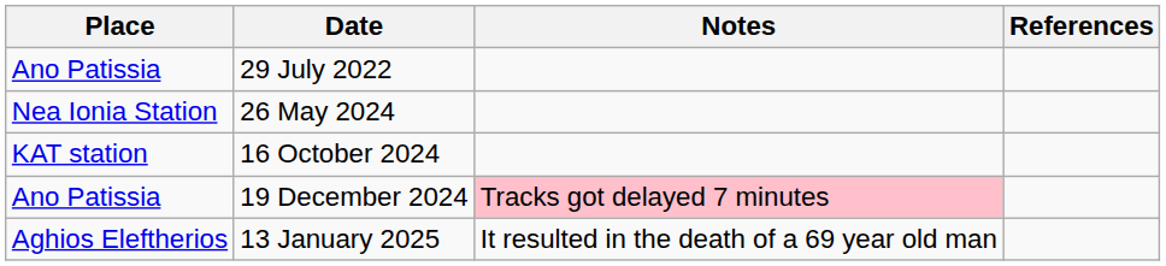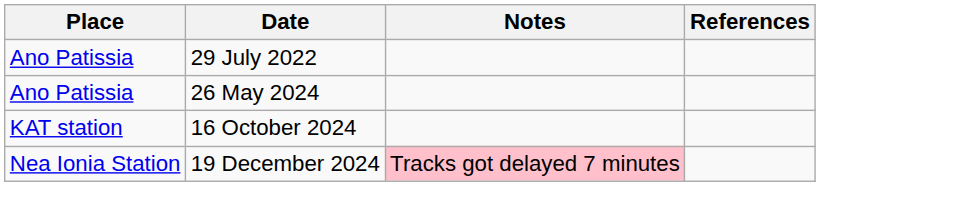 <table class="wikitable">
 <tr>
 <th>Place</th>
 <th>Date</th>
 <th>Notes</th>
 <th>References</th>
 </tr>
 <tr>
 <td><a href='#'>Ano Patissia</a></td>
 <td>29 July 2022</td>
 <td></td>
 <td></td>
 </tr>
 <tr>
-<td><a href='#'>Nea Ionia Station</a></td>
+<td><a href='#'>Ano Patissia</a></td>
 <td>26 May 2024</td>
 <td></td>
 <td></td>
 </tr>
 <tr>
 <td><a href='#'>KAT station</a></td>
 <td>16 October 2024</td>
 <td></td>
 <td></td>
 </tr>
 <tr>
-<td><a href='#'>Ano Patissia</a></td>
+<td><a href='#'>Nea Ionia Station</a></td>
 <td>19 December 2024</td>
 <td style="background: pink;">Tracks got delayed 7 minutes</td>
 <td></td>
 </tr>
-<tr>
-<td><a href='#'>Aghios Eleftherios</a></td>
-<td>13 January 2025</td>
-<td>It resulted in the death of a 69 year old man</td>
-<td></td>
-</tr>
 </table>
